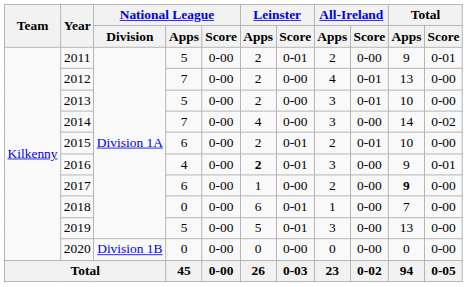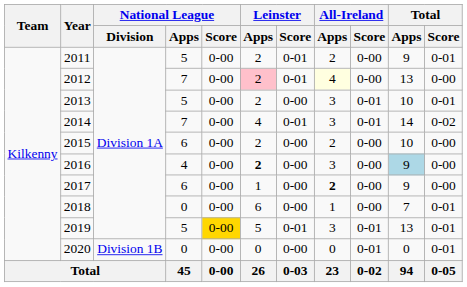 <table class="wikitable" style="text-align:center">
 <tr>
 <th rowspan="2">Team</th>
 <th rowspan="2">Year</th>
 <th colspan="3"><a href='#'>National League</a></th>
 <th colspan="2"><a href='#'>Leinster</a></th>
 <th colspan="2"><a href='#'>All-Ireland</a></th>
 <th colspan="2">Total</th>
 </tr>
 <tr>
 <th>Division</th>
 <th>Apps</th>
 <th>Score</th>
 <th>Apps</th>
 <th>Score</th>
 <th>Apps</th>
 <th>Score</th>
 <th>Apps</th>
 <th>Score</th>
 </tr>
 <tr>
 <td rowspan="10"><a href='#'>Kilkenny</a></td>
 <td>2011</td>
 <td rowspan="9"><a href='#'>Division 1A</a></td>
 <td>5</td>
 <td>0-00</td>
 <td>2</td>
 <td>0-01</td>
 <td>2</td>
 <td>0-00</td>
 <td>9</td>
 <td>0-01</td>
 </tr>
 <tr>
 <td>2012</td>
 <td>7</td>
 <td>0-00</td>
-<td>2</td>
+<td style="background: pink;">2</td>
+<td>0-01</td>
+<td style="background: lightyellow;">4</td>
 <td>0-00</td>
-<td>4</td>
-<td>0-01</td>
 <td>13</td>
 <td>0-00</td>
 </tr>
 <tr>
 <td>2013</td>
 <td>5</td>
 <td>0-00</td>
 <td>2</td>
 <td>0-00</td>
 <td>3</td>
 <td>0-01</td>
 <td>10</td>
-<td>0-00</td>
+<td>0-01</td>
 </tr>
 <tr>
 <td>2014</td>
 <td>7</td>
 <td>0-00</td>
 <td>4</td>
-<td>0-00</td>
+<td>0-01</td>
 <td>3</td>
-<td>0-00</td>
+<td>0-01</td>
 <td>14</td>
 <td>0-02</td>
 </tr>
 <tr>
 <td>2015</td>
 <td>6</td>
 <td>0-00</td>
 <td>2</td>
-<td>0-01</td>
+<td>0-00</td>
 <td>2</td>
-<td>0-01</td>
+<td>0-00</td>
 <td>10</td>
 <td>0-00</td>
 </tr>
 <tr>
 <td>2016</td>
 <td>4</td>
 <td>0-00</td>
 <td><strong>2</strong></td>
-<td>0-01</td>
+<td>0-00</td>
 <td>3</td>
 <td>0-00</td>
-<td>9</td>
-<td>0-01</td>
+<td style="background: lightblue;">9</td>
+<td>0-00</td>
 </tr>
 <tr>
 <td>2017</td>
 <td>6</td>
 <td>0-00</td>
 <td>1</td>
 <td>0-00</td>
-<td>2</td>
+<td><strong>2</strong></td>
 <td>0-00</td>
-<td><strong>9</strong></td>
+<td>9</td>
 <td>0-00</td>
 </tr>
 <tr>
 <td>2018</td>
 <td>0</td>
 <td>0-00</td>
 <td>6</td>
-<td>0-01</td>
+<td>0-00</td>
 <td>1</td>
 <td>0-00</td>
 <td>7</td>
-<td>0-00</td>
+<td>0-01</td>
 </tr>
 <tr>
 <td>2019</td>
 <td>5</td>
-<td>0-00</td>
+<td style="background: gold;">0-00</td>
 <td>5</td>
 <td>0-01</td>
 <td>3</td>
-<td>0-00</td>
+<td>0-01</td>
 <td>13</td>
-<td>0-00</td>
+<td>0-01</td>
 </tr>
 <tr>
 <td>2020</td>
 <td rowspan="1"><a href='#'>Division 1B</a></td>
 <td>0</td>
 <td>0-00</td>
 <td>0</td>
 <td>0-00</td>
 <td>0</td>
-<td>0-00</td>
+<td>0-01</td>
 <td>0</td>
-<td>0-00</td>
+<td>0-01</td>
 </tr>
 <tr>
 <th colspan="3">Total</th>
 <th>45</th>
 <th>0-00</th>
 <th>26</th>
 <th>0-03</th>
 <th>23</th>
 <th>0-02</th>
 <th>94</th>
 <th>0-05</th>
 </tr>
 </table>
